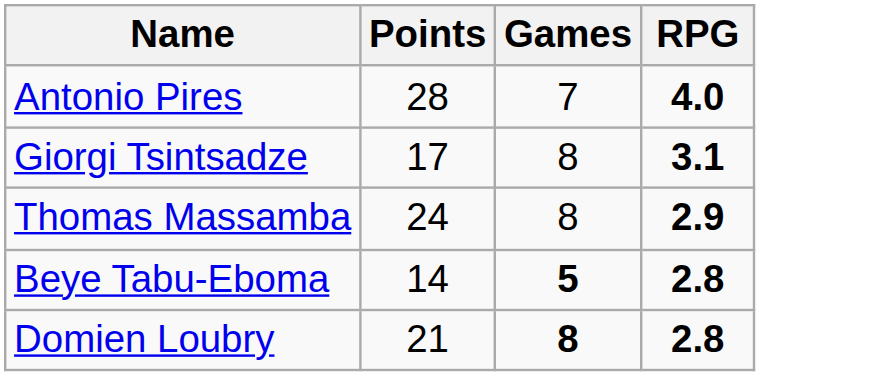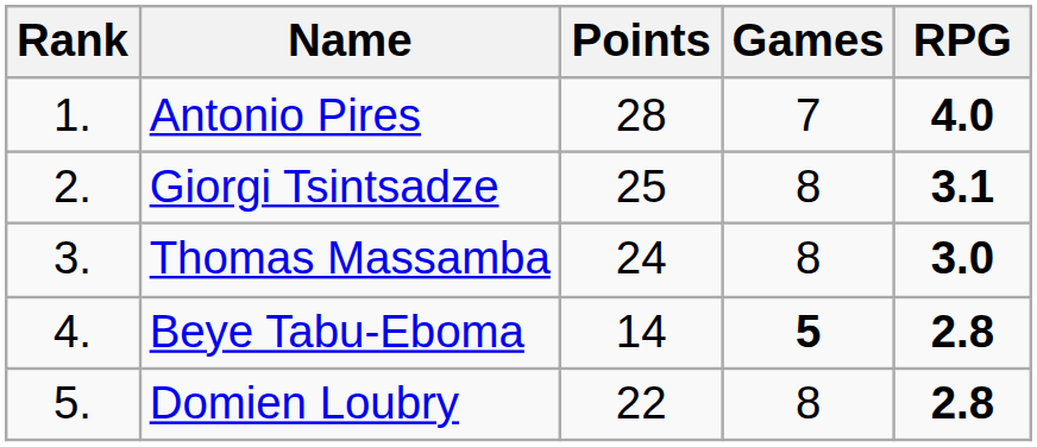 <table class="wikitable" style="text-align: center;">
 <tr>
+<th>Rank</th>
 <th>Name</th>
 <th>Points</th>
 <th>Games</th>
 <th width=40>RPG</th>
 </tr>
 <tr>
+<td>1.</td>
 <td align="left"> <a href='#'>Antonio Pires</a></td>
 <td>28</td>
 <td>7</td>
 <td><strong>4.0</strong></td>
 </tr>
 <tr>
+<td>2.</td>
 <td align="left"> <a href='#'>Giorgi Tsintsadze</a></td>
-<td>17</td>
+<td>25</td>
 <td>8</td>
 <td><strong>3.1</strong></td>
 </tr>
 <tr>
+<td>3.</td>
 <td align="left"> <a href='#'>Thomas Massamba</a></td>
 <td>24</td>
 <td>8</td>
-<td><strong>2.9</strong></td>
+<td><strong>3.0</strong></td>
 </tr>
 <tr>
+<td>4.</td>
 <td align="left"> <a href='#'>Beye Tabu-Eboma</a></td>
 <td>14</td>
 <td><strong>5</strong></td>
 <td><strong>2.8</strong></td>
 </tr>
 <tr>
+<td>5.</td>
 <td align="left"> <a href='#'>Domien Loubry</a></td>
-<td>21</td>
-<td><strong>8</strong></td>
+<td>22</td>
+<td>8</td>
 <td><strong>2.8</strong></td>
 </tr>
 </table>
